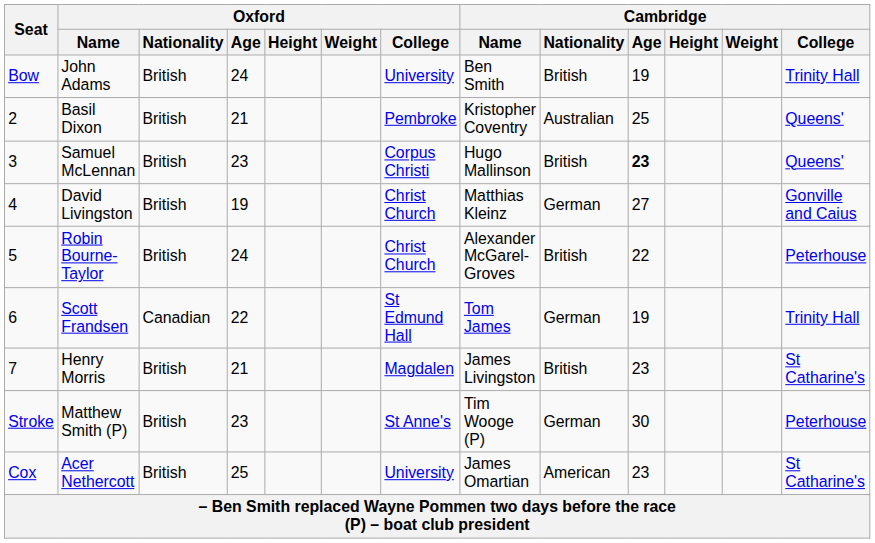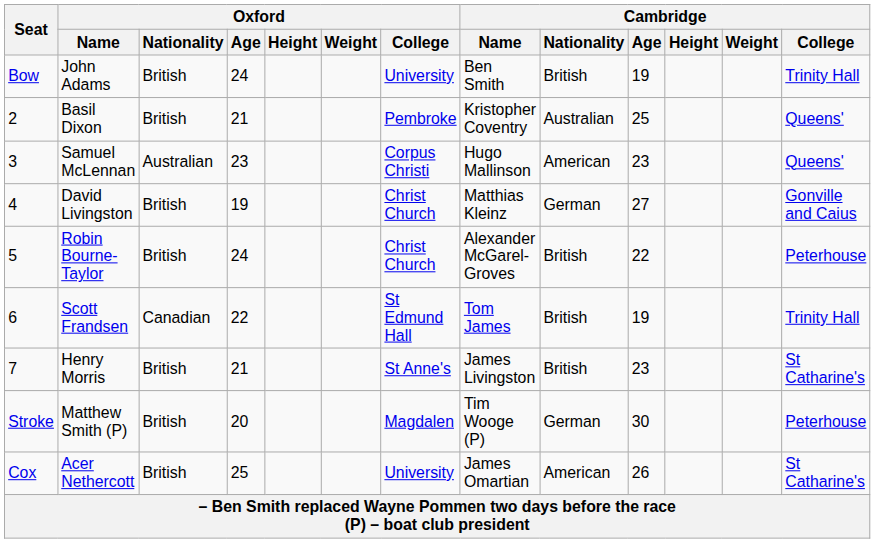 <table class=wikitable>
 <tr>
 <th rowspan="2">Seat</th>
 <th colspan="6">Oxford <br> </th>
 <th colspan="6">Cambridge <br> </th>
 </tr>
 <tr>
 <th>Name</th>
 <th>Nationality</th>
 <th>Age</th>
 <th>Height</th>
 <th>Weight</th>
 <th>College</th>
 <th>Name</th>
 <th>Nationality</th>
 <th>Age</th>
 <th>Height</th>
 <th>Weight</th>
 <th>College</th>
 </tr>
 <tr>
 <td><a href='#'>Bow</a></td>
 <td>John Adams</td>
 <td>British</td>
 <td>24</td>
 <td></td>
 <td></td>
 <td><a href='#'>University</a></td>
 <td>Ben Smith</td>
 <td>British</td>
 <td>19</td>
 <td></td>
 <td></td>
 <td><a href='#'>Trinity Hall</a></td>
 </tr>
 <tr>
 <td>2</td>
 <td>Basil Dixon</td>
 <td>British</td>
 <td>21</td>
 <td></td>
 <td></td>
 <td><a href='#'>Pembroke</a></td>
 <td>Kristopher Coventry</td>
 <td>Australian</td>
 <td>25</td>
 <td></td>
 <td></td>
 <td><a href='#'>Queens'</a></td>
 </tr>
 <tr>
 <td>3</td>
 <td>Samuel McLennan</td>
-<td>British</td>
+<td>Australian</td>
 <td>23</td>
 <td></td>
 <td></td>
 <td><a href='#'>Corpus Christi</a></td>
 <td>Hugo Mallinson</td>
-<td>British</td>
-<td><strong>23</strong></td>
+<td>American</td>
+<td>23</td>
 <td></td>
 <td></td>
 <td><a href='#'>Queens'</a></td>
 </tr>
 <tr>
 <td>4</td>
 <td>David Livingston</td>
 <td>British</td>
 <td>19</td>
 <td></td>
 <td></td>
 <td><a href='#'>Christ Church</a></td>
 <td>Matthias Kleinz</td>
 <td>German</td>
 <td>27</td>
 <td></td>
 <td></td>
 <td><a href='#'>Gonville and Caius</a></td>
 </tr>
 <tr>
 <td>5</td>
 <td><a href='#'>Robin Bourne-Taylor</a></td>
 <td>British</td>
 <td>24</td>
 <td></td>
 <td></td>
 <td><a href='#'>Christ Church</a></td>
 <td>Alexander McGarel-Groves</td>
 <td>British</td>
 <td>22</td>
 <td></td>
 <td></td>
 <td><a href='#'>Peterhouse</a></td>
 </tr>
 <tr>
 <td>6</td>
 <td><a href='#'>Scott Frandsen</a></td>
 <td>Canadian</td>
 <td>22</td>
 <td></td>
 <td></td>
 <td><a href='#'>St Edmund Hall</a></td>
 <td><a href='#'>Tom James</a></td>
-<td>German</td>
+<td>British</td>
 <td>19</td>
 <td></td>
 <td></td>
 <td><a href='#'>Trinity Hall</a></td>
 </tr>
 <tr>
 <td>7</td>
 <td>Henry Morris</td>
 <td>British</td>
 <td>21</td>
 <td></td>
 <td></td>
-<td><a href='#'>Magdalen</a></td>
+<td><a href='#'>St Anne's</a></td>
 <td>James Livingston</td>
 <td>British</td>
 <td>23</td>
 <td></td>
 <td></td>
 <td><a href='#'>St Catharine's</a></td>
 </tr>
 <tr>
 <td><a href='#'>Stroke</a></td>
 <td>Matthew Smith (P)</td>
 <td>British</td>
-<td>23</td>
+<td>20</td>
 <td></td>
 <td></td>
-<td><a href='#'>St Anne's</a></td>
+<td><a href='#'>Magdalen</a></td>
 <td>Tim Wooge (P)</td>
 <td>German</td>
 <td>30</td>
 <td></td>
 <td></td>
 <td><a href='#'>Peterhouse</a></td>
 </tr>
 <tr>
 <td><a href='#'>Cox</a></td>
 <td><a href='#'>Acer Nethercott</a></td>
 <td>British</td>
 <td>25</td>
 <td></td>
 <td></td>
 <td><a href='#'>University</a></td>
 <td>James Omartian</td>
 <td>American</td>
-<td>23</td>
+<td>26</td>
 <td></td>
 <td></td>
 <td><a href='#'>St Catharine's</a></td>
 </tr>
 <tr>
 <th colspan="13"> – Ben Smith replaced Wayne Pommen two days before the race<br>(P) – boat club president</th>
 </tr>
 </table>
